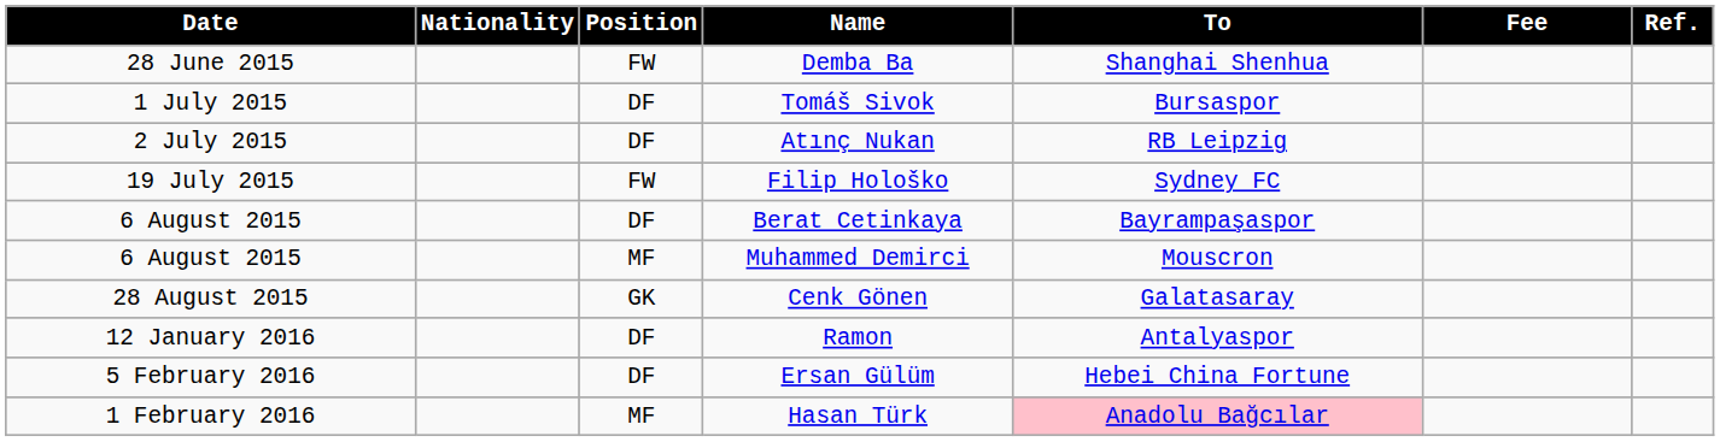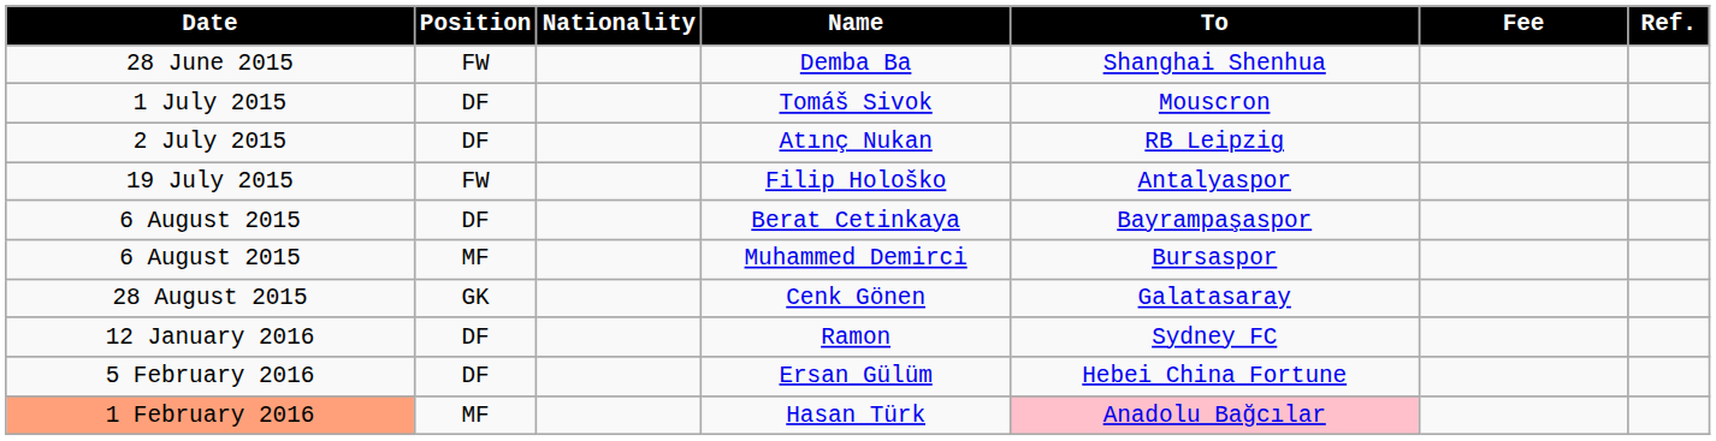 <table class="wikitable"  style="text-align:center; font-size:90%; ">
 <tr>
 <th style="background:#000000; color:white; width:200px;">Date</th>
+<th style="background:#000000; color:white; width:50px;">Position</th>
 <th style="background:#000000; color:white; width:50px;">Nationality</th>
-<th style="background:#000000; color:white; width:50px;">Position</th>
 <th style="background:#000000; color:white; width:150px;">Name</th>
 <th style="background:#000000; color:white; width:200px;">To</th>
 <th style="background:#000000; color:white; width:100px;">Fee</th>
 <th style="background:#000000; color:white; width:35px;">Ref.</th>
 </tr>
 <tr>
 <td>28 June 2015</td>
+<td>FW</td>
 <td></td>
-<td>FW</td>
 <td><a href='#'>Demba Ba</a></td>
 <td><a href='#'>Shanghai Shenhua</a></td>
 <td></td>
 <td></td>
 </tr>
 <tr>
 <td>1 July 2015</td>
+<td>DF</td>
 <td></td>
-<td>DF</td>
 <td><a href='#'>Tomáš Sivok</a></td>
-<td><a href='#'>Bursaspor</a></td>
+<td><a href='#'>Mouscron</a></td>
 <td></td>
 <td></td>
 </tr>
 <tr>
 <td>2 July 2015</td>
+<td>DF</td>
 <td></td>
-<td>DF</td>
 <td><a href='#'>Atınç Nukan</a></td>
 <td><a href='#'>RB Leipzig</a></td>
 <td></td>
 <td></td>
 </tr>
 <tr>
 <td>19 July 2015</td>
+<td>FW</td>
 <td></td>
-<td>FW</td>
 <td><a href='#'>Filip Hološko</a></td>
-<td><a href='#'>Sydney FC</a></td>
+<td><a href='#'>Antalyaspor</a></td>
 <td></td>
 <td></td>
 </tr>
 <tr>
 <td>6 August 2015</td>
+<td>DF</td>
 <td></td>
-<td>DF</td>
 <td><a href='#'>Berat Cetinkaya</a></td>
 <td><a href='#'>Bayrampaşaspor</a></td>
 <td></td>
 <td></td>
 </tr>
 <tr>
 <td>6 August 2015</td>
+<td>MF</td>
 <td></td>
-<td>MF</td>
 <td><a href='#'>Muhammed Demirci</a></td>
-<td><a href='#'>Mouscron</a></td>
+<td><a href='#'>Bursaspor</a></td>
 <td></td>
 <td></td>
 </tr>
 <tr>
 <td>28 August 2015</td>
+<td>GK</td>
 <td></td>
-<td>GK</td>
 <td><a href='#'>Cenk Gönen</a></td>
 <td><a href='#'>Galatasaray</a></td>
 <td></td>
 <td></td>
 </tr>
 <tr>
 <td>12 January 2016</td>
+<td>DF</td>
 <td></td>
-<td>DF</td>
 <td><a href='#'>Ramon</a></td>
-<td><a href='#'>Antalyaspor</a></td>
+<td><a href='#'>Sydney FC</a></td>
 <td></td>
 <td></td>
 </tr>
 <tr>
 <td>5 February 2016</td>
+<td>DF</td>
 <td></td>
-<td>DF</td>
 <td><a href='#'>Ersan Gülüm</a></td>
 <td><a href='#'>Hebei China Fortune</a></td>
 <td></td>
 <td></td>
 </tr>
 <tr>
-<td>1 February 2016</td>
+<td style="background: lightsalmon;">1 February 2016</td>
+<td>MF</td>
 <td></td>
-<td>MF</td>
 <td><a href='#'>Hasan Türk</a></td>
 <td style="background: pink;"><a href='#'>Anadolu Bağcılar</a></td>
 <td></td>
 <td></td>
 </tr>
 </table>
